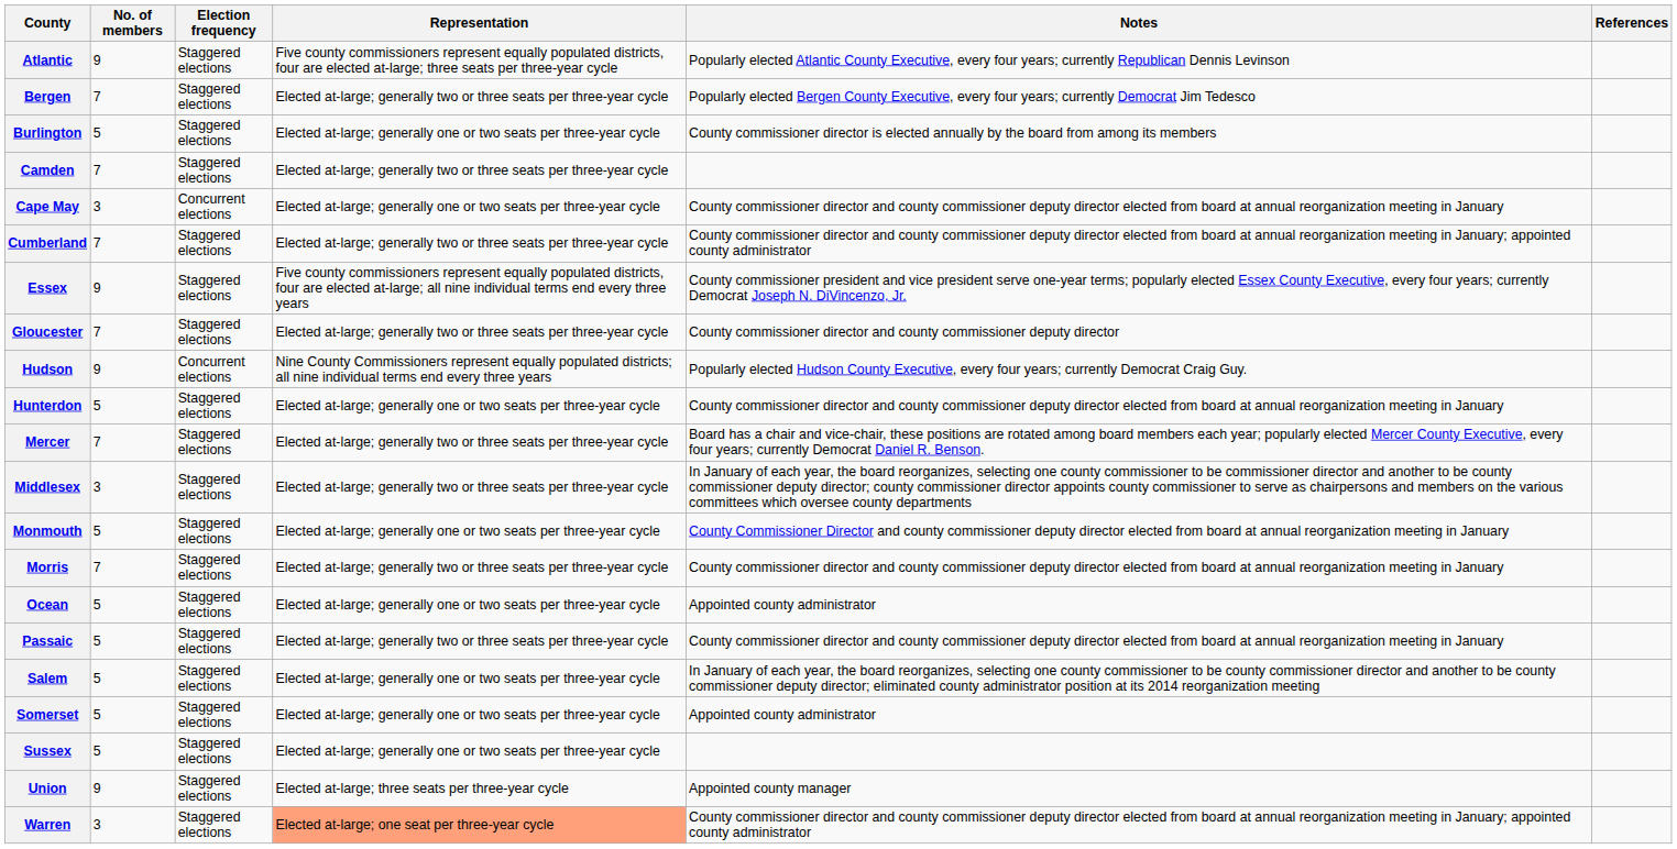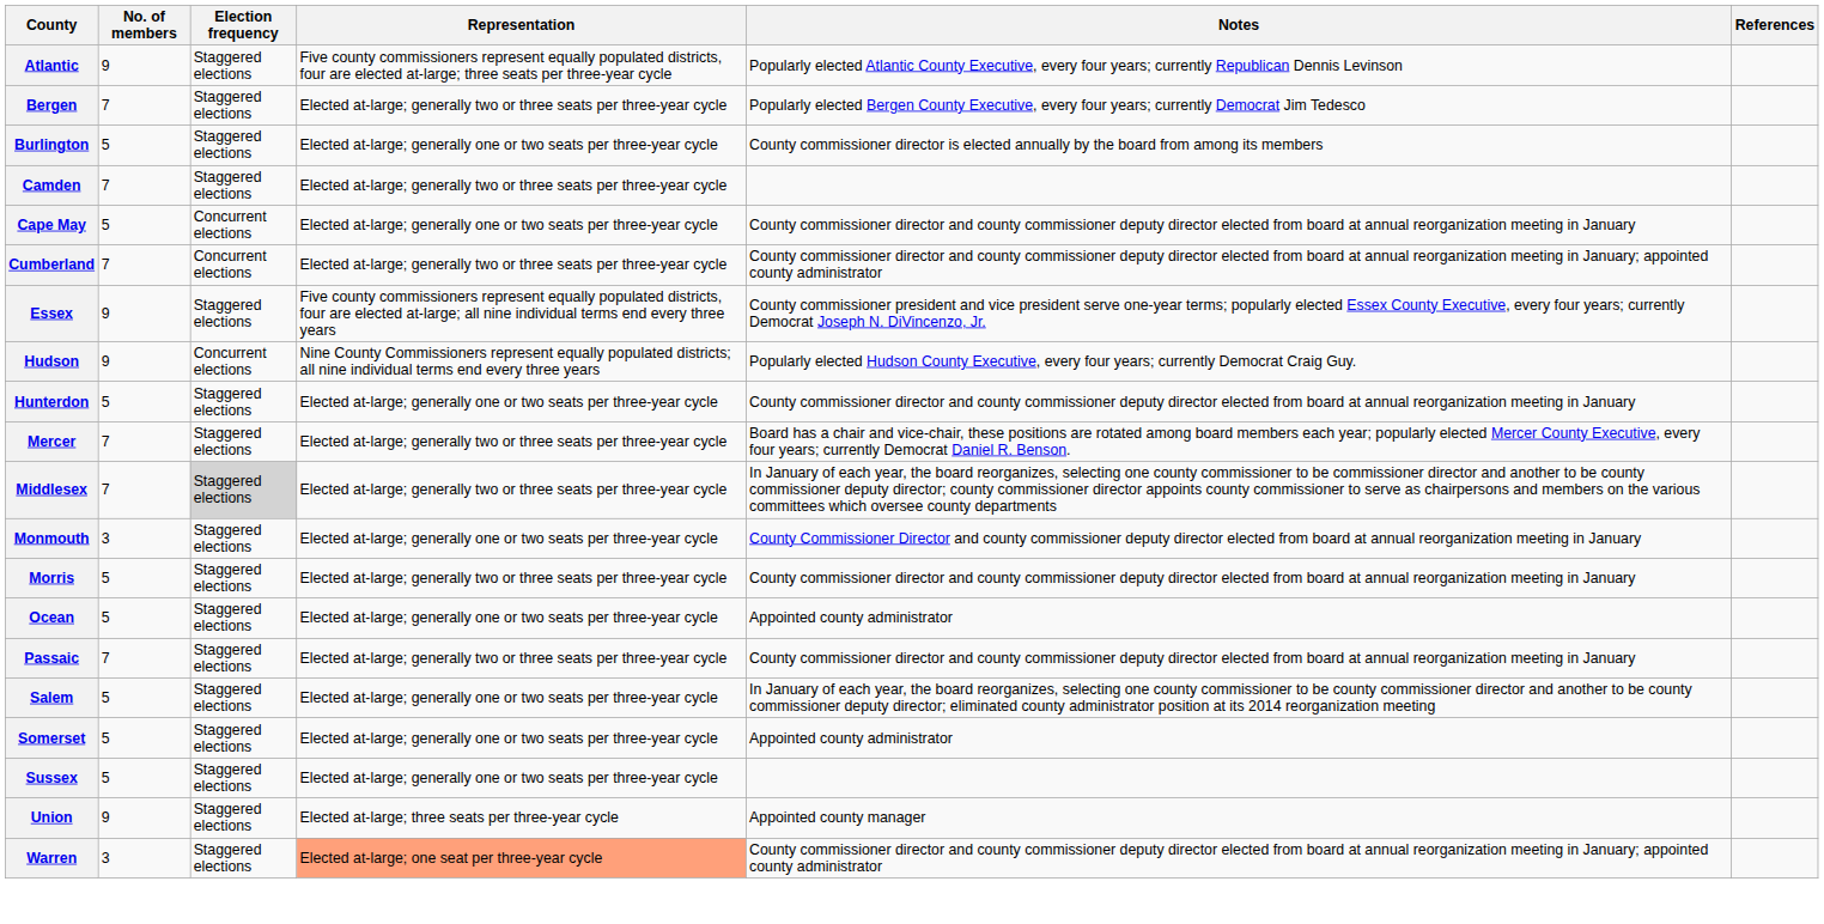 <table class="wikitable">
 <tr>
 <th scope="col">County</th>
 <th scope="col">No. of members</th>
 <th scope="col">Election frequency</th>
 <th scope="col">Representation</th>
 <th scope="col">Notes</th>
 <th scope="col">References</th>
 </tr>
 <tr>
 <th scope="row"><a href='#'>Atlantic</a></th>
 <td>9</td>
 <td>Staggered elections</td>
 <td>Five county commissioners represent equally populated districts, four are elected at-large; three seats per three-year cycle</td>
 <td>Popularly elected <a href='#'>Atlantic County Executive</a>, every four years; currently <a href='#'>Republican</a> Dennis Levinson</td>
 <td></td>
 </tr>
 <tr>
 <th scope="row"><a href='#'>Bergen</a></th>
 <td>7</td>
 <td>Staggered elections</td>
 <td>Elected at-large; generally two or three seats per three-year cycle</td>
 <td>Popularly elected <a href='#'>Bergen County Executive</a>, every four years; currently <a href='#'>Democrat</a> Jim Tedesco</td>
 <td></td>
 </tr>
 <tr>
 <th scope="row"><a href='#'>Burlington</a></th>
 <td>5</td>
 <td>Staggered elections</td>
 <td>Elected at-large; generally one or two seats per three-year cycle</td>
 <td>County commissioner director is elected annually by the board from among its members</td>
 <td></td>
 </tr>
 <tr>
 <th scope="row"><a href='#'>Camden</a></th>
 <td>7</td>
 <td>Staggered elections</td>
 <td>Elected at-large; generally two or three seats per three-year cycle</td>
 <td></td>
 <td></td>
 </tr>
 <tr>
 <th scope="row"><a href='#'>Cape May</a></th>
-<td>3</td>
+<td>5</td>
 <td>Concurrent elections</td>
 <td>Elected at-large; generally one or two seats per three-year cycle</td>
 <td>County commissioner director and county commissioner deputy director elected from board at annual reorganization meeting in January</td>
 <td></td>
 </tr>
 <tr>
 <th scope="row"><a href='#'>Cumberland</a></th>
 <td>7</td>
-<td>Staggered elections</td>
+<td>Concurrent elections</td>
 <td>Elected at-large; generally two or three seats per three-year cycle</td>
 <td>County commissioner director and county commissioner deputy director elected from board at annual reorganization meeting in January; appointed county administrator</td>
 <td></td>
 </tr>
 <tr>
 <th scope="row"><a href='#'>Essex</a></th>
 <td>9</td>
 <td>Staggered elections</td>
 <td>Five county commissioners represent equally populated districts, four are elected at-large; all nine individual terms end every three years</td>
 <td>County commissioner president and vice president serve one-year terms; popularly elected <a href='#'>Essex County Executive</a>, every four years; currently Democrat <a href='#'>Joseph N. DiVincenzo, Jr.</a></td>
-<td></td>
-</tr>
-<tr>
-<th scope="row"><a href='#'>Gloucester</a></th>
-<td>7</td>
-<td>Staggered elections</td>
-<td>Elected at-large; generally two or three seats per three-year cycle</td>
-<td>County commissioner director and county commissioner deputy director</td>
 <td></td>
 </tr>
 <tr>
 <th scope="row"><a href='#'>Hudson</a></th>
 <td>9</td>
 <td>Concurrent elections</td>
 <td>Nine County Commissioners represent equally populated districts; all nine individual terms end every three years</td>
 <td>Popularly elected <a href='#'>Hudson County Executive</a>, every four years; currently Democrat Craig Guy.</td>
 <td></td>
 </tr>
 <tr>
 <th scope="row"><a href='#'>Hunterdon</a></th>
 <td>5</td>
 <td>Staggered elections</td>
 <td>Elected at-large; generally one or two seats per three-year cycle</td>
 <td>County commissioner director and county commissioner deputy director elected from board at annual reorganization meeting in January</td>
 <td></td>
 </tr>
 <tr>
 <th scope="row"><a href='#'>Mercer</a></th>
 <td>7</td>
 <td>Staggered elections</td>
 <td>Elected at-large; generally two or three seats per three-year cycle</td>
 <td>Board has a chair and vice-chair, these positions are rotated among board members each year; popularly elected <a href='#'>Mercer County Executive</a>, every four years; currently Democrat <a href='#'>Daniel R. Benson</a>.</td>
 <td></td>
 </tr>
 <tr>
 <th scope="row"><a href='#'>Middlesex</a></th>
-<td>3</td>
-<td>Staggered elections</td>
+<td>7</td>
+<td style="background: lightgrey;">Staggered elections</td>
 <td>Elected at-large; generally two or three seats per three-year cycle</td>
 <td>In January of each year, the board reorganizes, selecting one county commissioner to be commissioner director and another to be county commissioner deputy director; county commissioner director appoints county commissioner to serve as chairpersons and members on the various committees which oversee county departments</td>
 <td></td>
 </tr>
 <tr>
 <th scope="row"><a href='#'>Monmouth</a></th>
-<td>5</td>
+<td>3</td>
 <td>Staggered elections</td>
 <td>Elected at-large; generally one or two seats per three-year cycle</td>
 <td><a href='#'>County Commissioner Director</a> and county commissioner deputy director elected from board at annual reorganization meeting in January</td>
 <td></td>
 </tr>
 <tr>
 <th scope="row"><a href='#'>Morris</a></th>
-<td>7</td>
+<td>5</td>
 <td>Staggered elections</td>
 <td>Elected at-large; generally two or three seats per three-year cycle</td>
 <td>County commissioner director and county commissioner deputy director elected from board at annual reorganization meeting in January</td>
 <td></td>
 </tr>
 <tr>
 <th scope="row"><a href='#'>Ocean</a></th>
 <td>5</td>
 <td>Staggered elections</td>
 <td>Elected at-large; generally one or two seats per three-year cycle</td>
 <td>Appointed county administrator</td>
 <td></td>
 </tr>
 <tr>
 <th scope="row"><a href='#'>Passaic</a></th>
-<td>5</td>
+<td>7</td>
 <td>Staggered elections</td>
 <td>Elected at-large; generally two or three seats per three-year cycle</td>
 <td>County commissioner director and county commissioner deputy director elected from board at annual reorganization meeting in January</td>
 <td></td>
 </tr>
 <tr>
 <th scope="row"><a href='#'>Salem</a></th>
 <td>5</td>
 <td>Staggered elections</td>
 <td>Elected at-large; generally one or two seats per three-year cycle</td>
 <td>In January of each year, the board reorganizes, selecting one county commissioner to be county commissioner director and another to be county commissioner deputy director; eliminated county administrator position at its 2014 reorganization meeting</td>
 </tr>
 <tr>
 <th scope="row"><a href='#'>Somerset</a></th>
 <td>5</td>
 <td>Staggered elections</td>
 <td>Elected at-large; generally one or two seats per three-year cycle</td>
 <td>Appointed county administrator</td>
 <td></td>
 </tr>
 <tr>
 <th scope="row"><a href='#'>Sussex</a></th>
 <td>5</td>
 <td>Staggered elections</td>
 <td>Elected at-large; generally one or two seats per three-year cycle</td>
 <td></td>
 <td></td>
 </tr>
 <tr>
 <th scope="row"><a href='#'>Union</a></th>
 <td>9</td>
 <td>Staggered elections</td>
 <td>Elected at-large; three seats per three-year cycle</td>
 <td>Appointed county manager</td>
 <td></td>
 </tr>
 <tr>
 <th scope="row"><a href='#'>Warren</a></th>
 <td>3</td>
 <td>Staggered elections</td>
 <td style="background: lightsalmon;">Elected at-large; one seat per three-year cycle</td>
 <td>County commissioner director and county commissioner deputy director elected from board at annual reorganization meeting in January; appointed county administrator</td>
 <td></td>
 </tr>
 </table>
